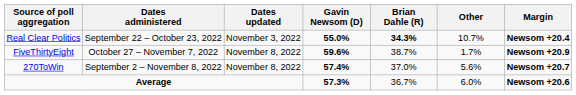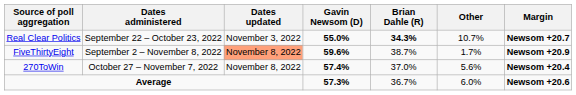 <table class="wikitable sortable" style="text-align:center;font-size:90%;line-height:17px">
 <tr>
 <th>Source of poll<br>aggregation</th>
 <th>Dates<br>administered</th>
 <th>Dates<br>updated</th>
 <th style="width:100px;">Gavin<br>Newsom (D)</th>
 <th style="width:100px;">Brian<br>Dahle (R)</th>
 <th style="width:100px;">Other<br></th>
 <th>Margin</th>
 </tr>
 <tr>
 <td><a href='#'>Real Clear Politics</a></td>
 <td>September 22 – October 23, 2022</td>
 <td>November 3, 2022</td>
 <td><strong>55.0%</strong></td>
 <td><strong>34.3%</strong></td>
 <td>10.7%</td>
-<td><strong>Newsom +20.4</strong></td>
+<td><strong>Newsom +20.7</strong></td>
 </tr>
 <tr>
 <td><a href='#'>FiveThirtyEight</a></td>
-<td>October 27 – November 7, 2022</td>
-<td>November 8, 2022</td>
+<td>September 2 – November 8, 2022</td>
+<td style="background: lightsalmon;">November 8, 2022</td>
 <td><strong>59.6%</strong></td>
 <td>38.7%</td>
 <td>1.7%</td>
 <td><strong>Newsom +20.9</strong></td>
 </tr>
 <tr>
 <td><a href='#'>270ToWin</a></td>
-<td>September 2 – November 8, 2022</td>
+<td>October 27 – November 7, 2022</td>
 <td>November 8, 2022</td>
 <td><strong>57.4%</strong></td>
 <td>37.0%</td>
 <td>5.6%</td>
-<td><strong>Newsom +20.7</strong></td>
+<td><strong>Newsom +20.4</strong></td>
 </tr>
 <tr>
 <td colspan="3"><strong>Average</strong></td>
 <td><strong>57.3%</strong></td>
 <td>36.7%</td>
 <td>6.0%</td>
 <td><strong>Newsom +20.6</strong></td>
 </tr>
 </table>
